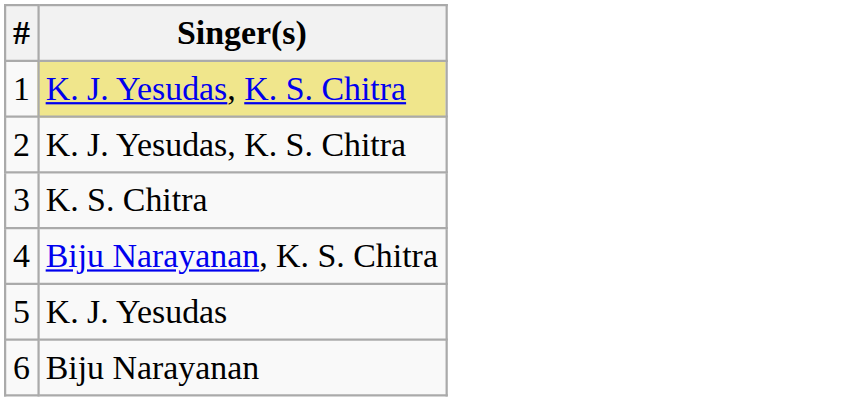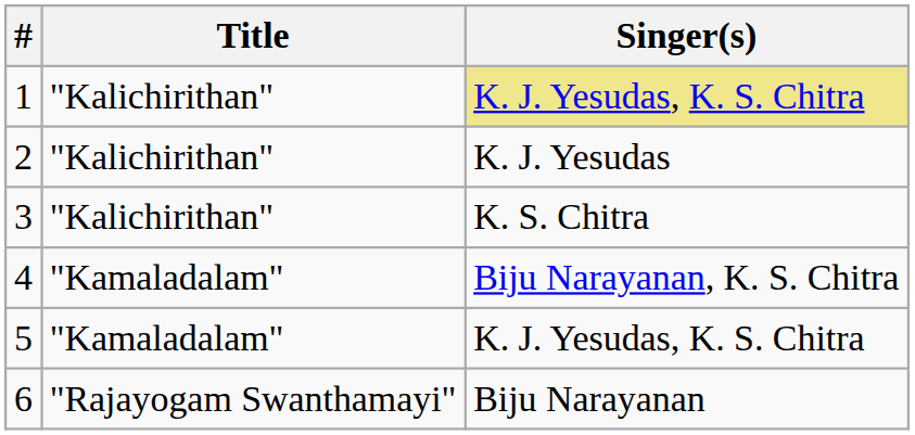 <table class="wikitable" style="font-size:95%;">
 <tr>
 <th>#</th>
+<th>Title</th>
 <th>Singer(s)</th>
 </tr>
 <tr>
 <td>1</td>
+<td>"Kalichirithan"</td>
 <td style="background: khaki;"><a href='#'>K. J. Yesudas</a>, <a href='#'>K. S. Chitra</a></td>
 </tr>
 <tr>
 <td>2</td>
-<td>K. J. Yesudas, K. S. Chitra</td>
+<td>"Kalichirithan"</td>
+<td>K. J. Yesudas</td>
 </tr>
 <tr>
 <td>3</td>
+<td>"Kalichirithan"</td>
 <td>K. S. Chitra</td>
 </tr>
 <tr>
 <td>4</td>
+<td>"Kamaladalam"</td>
 <td><a href='#'>Biju Narayanan</a>, K. S. Chitra</td>
 </tr>
 <tr>
 <td>5</td>
-<td>K. J. Yesudas</td>
+<td>"Kamaladalam"</td>
+<td>K. J. Yesudas, K. S. Chitra</td>
 </tr>
 <tr>
 <td>6</td>
+<td>"Rajayogam Swanthamayi"</td>
 <td>Biju Narayanan</td>
 </tr>
 </table>
